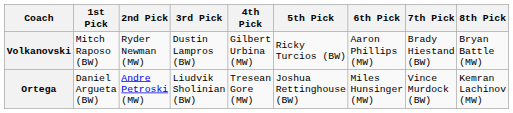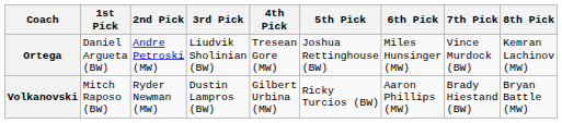 <table class="wikitable">
 <tr>
 <th>Coach</th>
 <th>1st Pick</th>
 <th>2nd Pick</th>
 <th>3rd Pick</th>
 <th>4th Pick</th>
 <th>5th Pick</th>
 <th>6th Pick</th>
 <th>7th Pick</th>
 <th>8th Pick</th>
 </tr>
 <tr>
+<th>Ortega</th>
+<td>Daniel Argueta (BW)</td>
+<td><a href='#'>Andre Petroski</a> (MW)</td>
+<td>Liudvik Sholinian (BW)</td>
+<td>Tresean Gore (MW)</td>
+<td>Joshua Rettinghouse (BW)</td>
+<td>Miles Hunsinger (MW)</td>
+<td>Vince Murdock (BW)</td>
+<td>Kemran Lachinov (MW)</td>
+</tr>
+<tr>
 <th>Volkanovski</th>
 <td>Mitch Raposo (BW)</td>
 <td>Ryder Newman (MW)</td>
 <td>Dustin Lampros (BW)</td>
 <td>Gilbert Urbina (MW)</td>
 <td>Ricky Turcios (BW)</td>
 <td>Aaron Phillips (MW)</td>
 <td>Brady Hiestand (BW)</td>
 <td>Bryan Battle (MW)</td>
 </tr>
-<tr>
-<th>Ortega</th>
-<td>Daniel Argueta (BW)</td>
-<td><a href='#'>Andre Petroski</a> (MW)</td>
-<td>Liudvik Sholinian (BW)</td>
-<td>Tresean Gore (MW)</td>
-<td>Joshua Rettinghouse (BW)</td>
-<td>Miles Hunsinger (MW)</td>
-<td>Vince Murdock (BW)</td>
-<td>Kemran Lachinov (MW)</td>
-</tr>
 </table>
